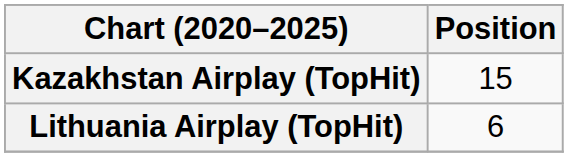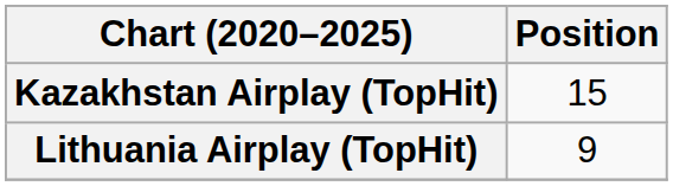 <table class="wikitable sortable plainrowheaders" style="text-align:center">
 <tr>
 <th scope="col">Chart (2020–2025)</th>
 <th scope="col">Position</th>
 </tr>
 <tr>
 <th scope="row">Kazakhstan Airplay (TopHit)</th>
 <td>15</td>
 </tr>
 <tr>
 <th scope="row">Lithuania Airplay (TopHit)</th>
-<td>6</td>
+<td>9</td>
 </tr>
 <tr>
 </tr>
 </table>
